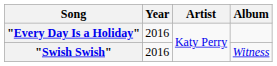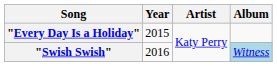 <table class="wikitable plainrowheaders" style="text-align:center;">
 <tr>
 <th scope="col">Song</th>
 <th scope="col">Year</th>
 <th scope="col">Artist</th>
 <th scope="col">Album</th>
 </tr>
 <tr>
 <th scope="row">"<a href='#'>Every Day Is a Holiday</a>"</th>
-<td>2016</td>
+<td>2015</td>
 <td rowspan="2"><a href='#'>Katy Perry</a></td>
 <td></td>
 </tr>
 <tr>
 <th scope="row">"<a href='#'>Swish Swish</a>" <br></th>
 <td>2016</td>
-<td><em><a href='#'>Witness</a></em></td>
+<td style="background: lightblue;"><em><a href='#'>Witness</a></em></td>
 </tr>
 </table>
